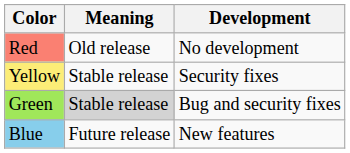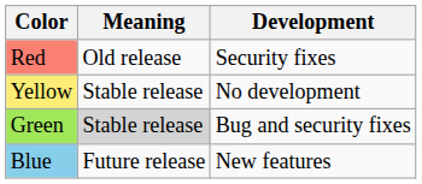 <table class="wikitable">
 <tr>
 <th>Color</th>
 <th>Meaning</th>
 <th>Development</th>
 </tr>
 <tr>
 <td style="background:salmon;">Red</td>
 <td>Old release</td>
-<td>No development</td>
+<td>Security fixes</td>
 </tr>
 <tr>
 <td style="background:#FCED77;">Yellow</td>
 <td>Stable release</td>
-<td>Security fixes</td>
+<td>No development</td>
 </tr>
 <tr>
 <td style="background:#a0e75a;">Green</td>
 <td style="background: lightgrey;">Stable release</td>
 <td>Bug and security fixes</td>
 </tr>
 <tr>
 <td style="background:skyBlue;">Blue</td>
 <td>Future release</td>
 <td>New features</td>
 </tr>
 </table>
